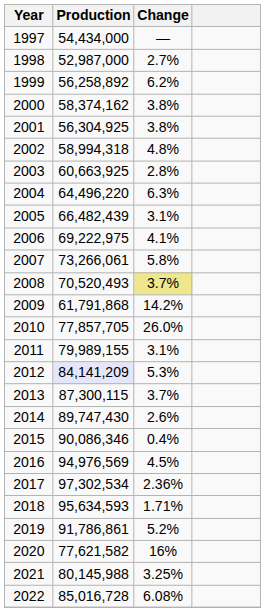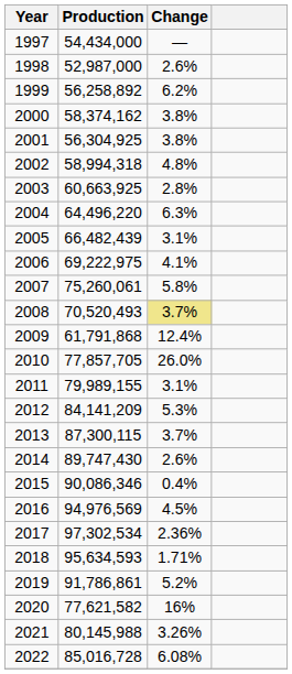 <table class="wikitable sortable">
 <tr>
 <th width="48">Year</th>
 <th width="67">Production</th>
 <th width="52">Change</th>
 <th width="70"></th>
 </tr>
 <tr style="text-align:center">
 <td>1997</td>
 <td>54,434,000</td>
 <td>—</td>
 <td></td>
 </tr>
 <tr style="text-align:center" style="text-align:center">
 <td>1998</td>
 <td>52,987,000</td>
-<td> 2.7%</td>
+<td> 2.6%</td>
 <td></td>
 </tr>
 <tr style="text-align:center">
 <td>1999</td>
 <td>56,258,892</td>
 <td> 6.2%</td>
 <td></td>
 </tr>
 <tr style="text-align:center">
 <td>2000</td>
 <td>58,374,162</td>
 <td> 3.8%</td>
 <td></td>
 </tr>
 <tr style="text-align:center">
 <td>2001</td>
 <td>56,304,925</td>
 <td> 3.8%</td>
 <td></td>
 </tr>
 <tr style="text-align:center">
 <td>2002</td>
 <td>58,994,318</td>
 <td> 4.8%</td>
 <td></td>
 </tr>
 <tr style="text-align:center">
 <td>2003</td>
 <td>60,663,925</td>
 <td> 2.8%</td>
 <td></td>
 </tr>
 <tr style="text-align:center">
 <td>2004</td>
 <td>64,496,220</td>
 <td> 6.3%</td>
 <td></td>
 </tr>
 <tr style="text-align:center">
 <td>2005</td>
 <td>66,482,439</td>
 <td> 3.1%</td>
 <td></td>
 </tr>
 <tr style="text-align:center">
 <td>2006</td>
 <td>69,222,975</td>
 <td> 4.1%</td>
 <td></td>
 </tr>
 <tr style="text-align:center">
 <td>2007</td>
-<td>73,266,061</td>
+<td>75,260,061</td>
 <td> 5.8%</td>
 <td></td>
 </tr>
 <tr style="text-align:center">
 <td>2008</td>
 <td>70,520,493</td>
 <td style="background: khaki;"> 3.7%</td>
 <td></td>
 </tr>
 <tr style="text-align:center">
 <td>2009</td>
 <td>61,791,868</td>
-<td> 14.2%</td>
+<td> 12.4%</td>
 <td></td>
 </tr>
 <tr style="text-align:center">
 <td>2010</td>
 <td>77,857,705</td>
 <td> 26.0%</td>
 <td></td>
 </tr>
 <tr style="text-align:center">
 <td>2011</td>
 <td>79,989,155</td>
 <td> 3.1%</td>
 <td></td>
 </tr>
 <tr style="text-align:center">
 <td>2012</td>
-<td style="background: lavender;">84,141,209</td>
+<td>84,141,209</td>
 <td> 5.3%</td>
 <td></td>
 </tr>
 <tr style="text-align:center">
 <td>2013</td>
 <td>87,300,115</td>
 <td> 3.7%</td>
 <td></td>
 </tr>
 <tr style="text-align:center">
 <td>2014</td>
 <td>89,747,430</td>
 <td> 2.6%</td>
 <td></td>
 </tr>
 <tr style="text-align:center">
 <td>2015</td>
 <td>90,086,346</td>
 <td> 0.4%</td>
 <td></td>
 </tr>
 <tr style="text-align:center">
 <td>2016</td>
 <td>94,976,569</td>
 <td> 4.5%</td>
 <td></td>
 </tr>
 <tr style="text-align:center">
 <td>2017</td>
 <td>97,302,534</td>
 <td> 2.36%</td>
 <td></td>
 </tr>
 <tr style="text-align:center">
 <td>2018</td>
 <td>95,634,593</td>
 <td> 1.71%</td>
 <td></td>
 </tr>
 <tr style="text-align:center">
 <td>2019</td>
 <td>91,786,861</td>
 <td> 5.2%</td>
 <td></td>
 </tr>
 <tr style="text-align:center">
 <td>2020</td>
 <td>77,621,582</td>
 <td> 16%</td>
 <td></td>
 </tr>
 <tr style="text-align:center">
 <td>2021</td>
 <td>80,145,988</td>
-<td> 3.25%</td>
+<td> 3.26%</td>
 <td></td>
 </tr>
 <tr style="text-align:center">
 <td>2022</td>
 <td>85,016,728</td>
 <td> 6.08%</td>
 <td></td>
 </tr>
 <tr style="text-align:center">
 </tr>
 </table>
